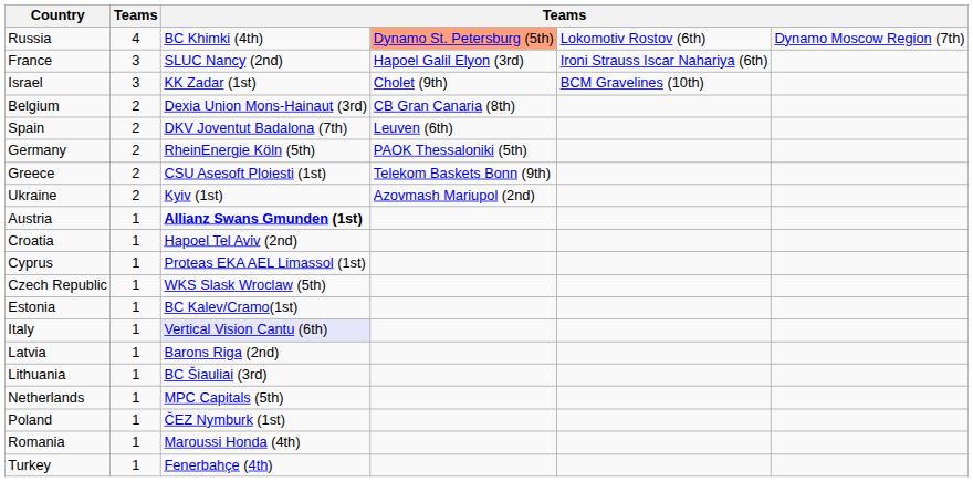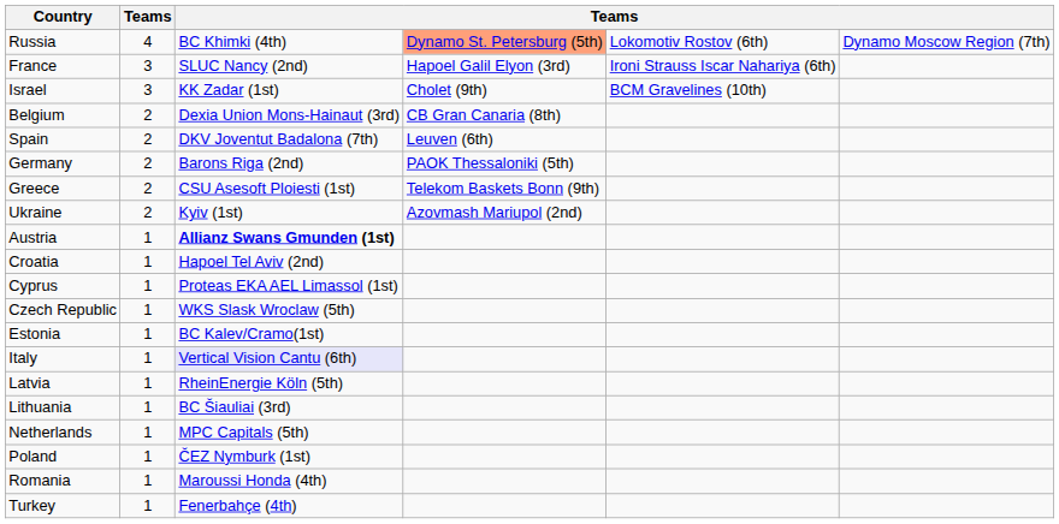 <table class="wikitable">
 <tr>
 <th rowspan=1>Country</th>
 <th rowspan=1>Teams</th>
 <th colspan=5>Teams</th>
 </tr>
 <tr>
 <td> Russia</td>
 <td align=center>4</td>
 <td><a href='#'>BC Khimki</a> (4th)</td>
 <td style="background: lightsalmon;"><a href='#'>Dynamo St. Petersburg</a> (5th)</td>
 <td><a href='#'>Lokomotiv Rostov</a> (6th)</td>
 <td><a href='#'>Dynamo Moscow Region</a> (7th)</td>
 </tr>
 <tr>
 <td> France</td>
 <td align=center>3</td>
 <td><a href='#'>SLUC Nancy</a> (2nd)</td>
 <td><a href='#'>Hapoel Galil Elyon</a> (3rd)</td>
 <td><a href='#'>Ironi Strauss Iscar Nahariya</a> (6th)</td>
 <td></td>
 </tr>
 <tr>
 <td> Israel</td>
 <td align=center>3</td>
 <td><a href='#'>KK Zadar</a> (1st)</td>
 <td><a href='#'>Cholet</a> (9th)</td>
 <td><a href='#'>BCM Gravelines</a> (10th)</td>
 <td></td>
 </tr>
 <tr>
 <td> Belgium</td>
 <td align=center>2</td>
 <td><a href='#'>Dexia Union Mons-Hainaut</a> (3rd)</td>
 <td><a href='#'>CB Gran Canaria</a> (8th)</td>
 <td></td>
 <td></td>
 </tr>
 <tr>
 <td> Spain</td>
 <td align=center>2</td>
 <td><a href='#'>DKV Joventut Badalona</a> (7th)</td>
 <td><a href='#'>Leuven</a> (6th)</td>
 <td></td>
 <td></td>
 </tr>
 <tr>
 <td> Germany</td>
 <td align=center>2</td>
-<td><a href='#'>RheinEnergie Köln</a> (5th)</td>
+<td><a href='#'>Barons Riga</a> (2nd)</td>
 <td><a href='#'>PAOK Thessaloniki</a> (5th)</td>
 <td></td>
 <td></td>
 </tr>
 <tr>
 <td> Greece</td>
 <td align=center>2</td>
 <td><a href='#'>CSU Asesoft Ploiesti</a> (1st)</td>
 <td><a href='#'>Telekom Baskets Bonn</a> (9th)</td>
 <td></td>
 <td></td>
 </tr>
 <tr>
 <td> Ukraine</td>
 <td align=center>2</td>
 <td><a href='#'>Kyiv</a> (1st)</td>
 <td><a href='#'>Azovmash Mariupol</a> (2nd)</td>
 <td></td>
 <td></td>
 </tr>
 <tr>
 <td> Austria</td>
 <td align=center>1</td>
 <td><strong><a href='#'>Allianz Swans Gmunden</a> (1st)</strong></td>
 <td></td>
 <td></td>
 <td></td>
 </tr>
 <tr>
 <td> Croatia</td>
 <td align=center>1</td>
 <td><a href='#'>Hapoel Tel Aviv</a> (2nd)</td>
 <td></td>
 <td></td>
 <td></td>
 </tr>
 <tr>
 <td> Cyprus</td>
 <td align=center>1</td>
 <td><a href='#'>Proteas EKA AEL Limassol</a> (1st)</td>
 <td></td>
 <td></td>
 <td></td>
 </tr>
 <tr>
 <td> Czech Republic</td>
 <td align=center>1</td>
 <td><a href='#'>WKS Slask Wroclaw</a> (5th)</td>
 <td></td>
 <td></td>
 <td></td>
 </tr>
 <tr>
 <td> Estonia</td>
 <td align=center>1</td>
 <td><a href='#'>BC Kalev/Cramo</a>(1st)</td>
 <td></td>
 <td></td>
 <td></td>
 </tr>
 <tr>
 <td> Italy</td>
 <td align=center>1</td>
 <td style="background: lavender;"><a href='#'>Vertical Vision Cantu</a> (6th)</td>
 <td></td>
 <td></td>
 <td></td>
 </tr>
 <tr>
 <td> Latvia</td>
 <td align=center>1</td>
-<td><a href='#'>Barons Riga</a> (2nd)</td>
+<td><a href='#'>RheinEnergie Köln</a> (5th)</td>
 <td></td>
 <td></td>
 <td></td>
 </tr>
 <tr>
 <td> Lithuania</td>
 <td align=center>1</td>
 <td><a href='#'>BC Šiauliai</a> (3rd)</td>
 <td></td>
 <td></td>
 <td></td>
 </tr>
 <tr>
 <td> Netherlands</td>
 <td align=center>1</td>
 <td><a href='#'>MPC Capitals</a> (5th)</td>
 <td></td>
 <td></td>
 <td></td>
 </tr>
 <tr>
 <td> Poland</td>
 <td align=center>1</td>
 <td><a href='#'>ČEZ Nymburk</a> (1st)</td>
 <td></td>
 <td></td>
 <td></td>
 </tr>
 <tr>
 <td> Romania</td>
 <td align=center>1</td>
 <td><a href='#'>Maroussi Honda</a> (4th)</td>
 <td></td>
 <td></td>
 <td></td>
 </tr>
 <tr>
 <td> Turkey</td>
 <td align=center>1</td>
 <td><a href='#'>Fenerbahçe</a> (<a href='#'>4th</a>)</td>
 <td></td>
 <td></td>
 <td></td>
 </tr>
 </table>
